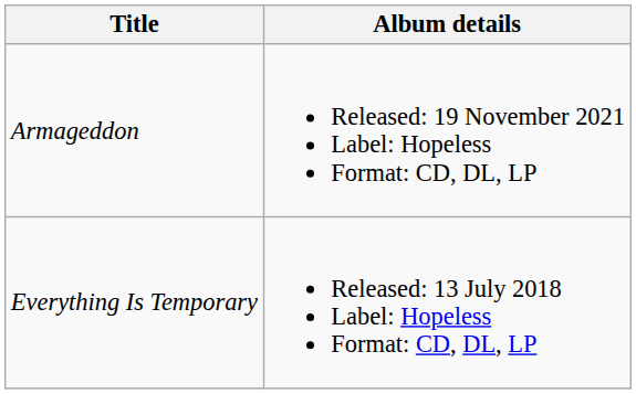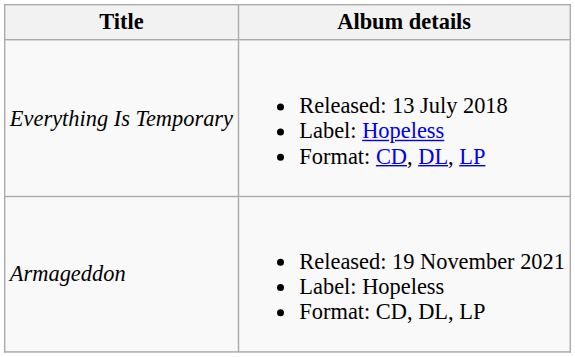 <table class="wikitable">
 <tr>
 <th>Title</th>
 <th>Album details</th>
 </tr>
 <tr>
+<td><em>Everything Is Temporary</em></td>
+<td><br><ul><li>Released: 13 July 2018</li><li>Label: <a href='#'>Hopeless</a></li><li>Format: <a href='#'>CD</a>, <a href='#'>DL</a>, <a href='#'>LP</a></li></ul></td>
+</tr>
+<tr>
 <td><em>Armageddon</em></td>
 <td><br><ul><li>Released: 19 November 2021</li><li>Label: Hopeless</li><li>Format: CD, DL, LP</li></ul></td>
 </tr>
-<tr>
-<td><em>Everything Is Temporary</em></td>
-<td><br><ul><li>Released: 13 July 2018</li><li>Label: <a href='#'>Hopeless</a></li><li>Format: <a href='#'>CD</a>, <a href='#'>DL</a>, <a href='#'>LP</a></li></ul></td>
-</tr>
 </table>
